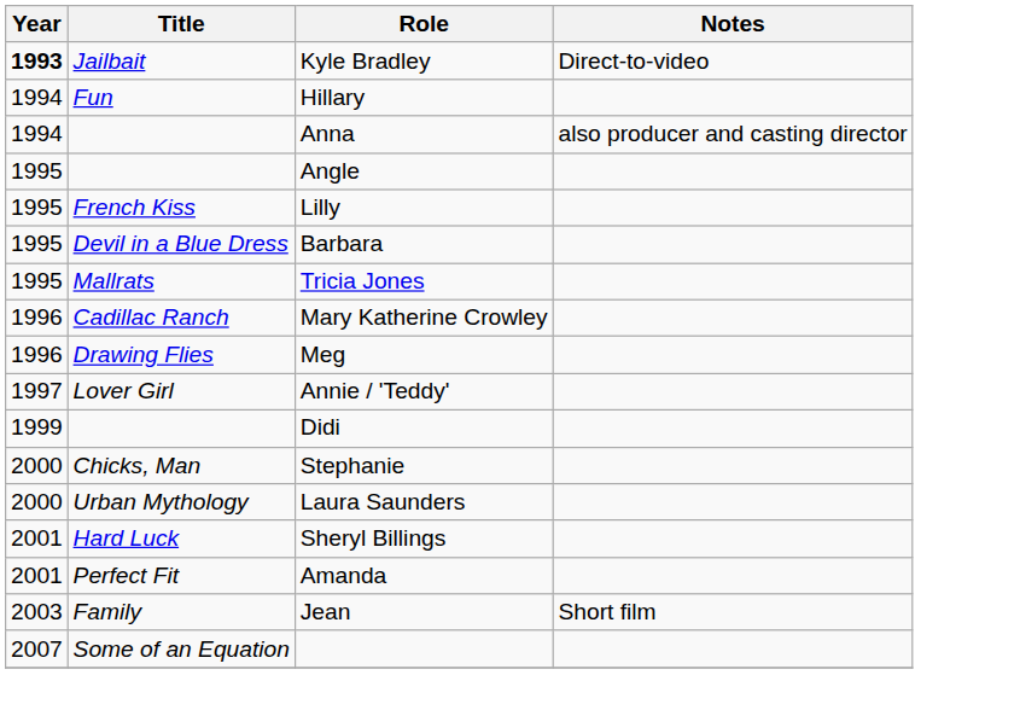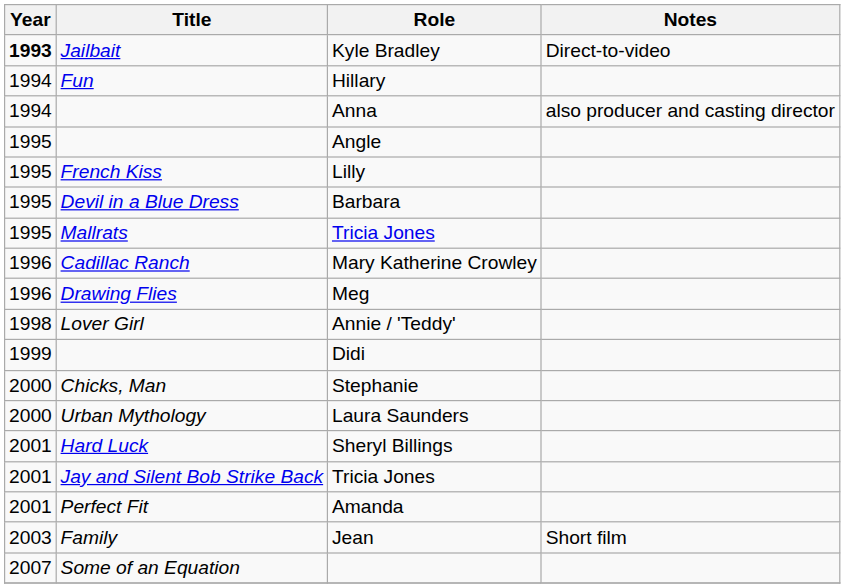 <table class="wikitable sortable">
 <tr>
 <th>Year</th>
 <th>Title</th>
 <th>Role</th>
 <th class="unsortable">Notes</th>
 </tr>
 <tr>
 <td><strong>1993</strong></td>
 <td><em><a href='#'>Jailbait</a></em></td>
 <td>Kyle Bradley</td>
 <td>Direct-to-video</td>
 </tr>
 <tr>
 <td>1994</td>
 <td><em><a href='#'>Fun</a></em></td>
 <td>Hillary</td>
 <td></td>
 </tr>
 <tr>
 <td>1994</td>
 <td><em></em></td>
 <td>Anna</td>
 <td>also producer and casting director</td>
 </tr>
 <tr>
 <td>1995</td>
 <td><em></em></td>
 <td>Angle</td>
 <td></td>
 </tr>
 <tr>
 <td>1995</td>
 <td><em><a href='#'>French Kiss</a></em></td>
 <td>Lilly</td>
 <td></td>
 </tr>
 <tr>
 <td>1995</td>
 <td><em><a href='#'>Devil in a Blue Dress</a></em></td>
 <td>Barbara</td>
 <td></td>
 </tr>
 <tr>
 <td>1995</td>
 <td><em><a href='#'>Mallrats</a></em></td>
 <td><a href='#'>Tricia Jones</a></td>
 <td></td>
 </tr>
 <tr>
 <td>1996</td>
 <td><em><a href='#'>Cadillac Ranch</a></em></td>
 <td>Mary Katherine Crowley</td>
 <td></td>
 </tr>
 <tr>
 <td>1996</td>
 <td><em><a href='#'>Drawing Flies</a></em></td>
 <td>Meg</td>
 <td></td>
 </tr>
 <tr>
-<td>1997</td>
+<td>1998</td>
 <td><em>Lover Girl</em></td>
 <td>Annie / 'Teddy'</td>
 <td></td>
 </tr>
 <tr>
 <td>1999</td>
 <td><em></em></td>
 <td>Didi</td>
 <td></td>
 </tr>
 <tr>
 <td>2000</td>
 <td><em>Chicks, Man</em></td>
 <td>Stephanie</td>
 <td></td>
 </tr>
 <tr>
 <td>2000</td>
 <td><em>Urban Mythology</em></td>
 <td>Laura Saunders</td>
 <td></td>
 </tr>
 <tr>
 <td>2001</td>
 <td><em><a href='#'>Hard Luck</a></em></td>
 <td>Sheryl Billings</td>
 <td></td>
 </tr>
 <tr>
 <td>2001</td>
+<td><em><a href='#'>Jay and Silent Bob Strike Back</a></em></td>
+<td>Tricia Jones</td>
+<td></td>
+</tr>
+<tr>
+<td>2001</td>
 <td><em>Perfect Fit</em></td>
 <td>Amanda</td>
 <td></td>
 </tr>
 <tr>
 <td>2003</td>
 <td><em>Family</em></td>
 <td>Jean</td>
 <td>Short film</td>
 </tr>
 <tr>
 <td>2007</td>
 <td><em>Some of an Equation</em></td>
 <td></td>
 <td></td>
 </tr>
 <tr>
 </tr>
 </table>
